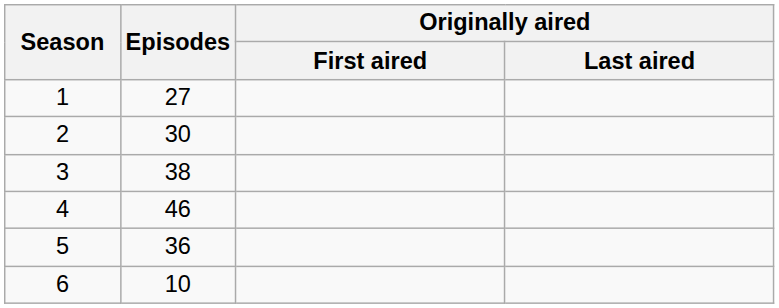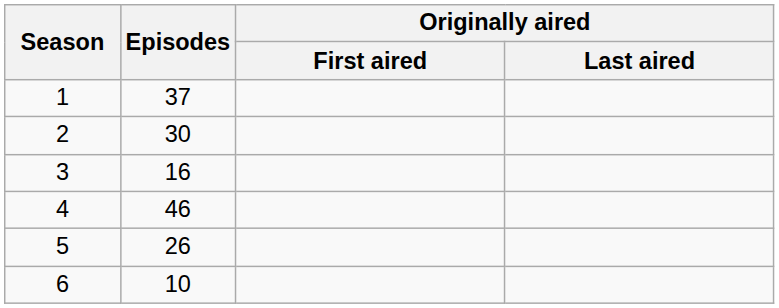 <table class="wikitable plainrowheaders" style="text-align:center;">
 <tr>
 <th rowspan="2" scope="col" style="width:15%;">Season</th>
 <th rowspan="2" scope="col" style="width:15%;">Episodes</th>
 <th colspan="2" scope="col" style="width:70%;">Originally aired</th>
 </tr>
 <tr>
 <th scope="col" style="width:35%;">First aired</th>
 <th scope="col" style="width:35%;">Last aired</th>
 </tr>
 <tr>
 <td>1</td>
-<td>27</td>
+<td>37</td>
 <td></td>
 <td></td>
 </tr>
 <tr>
 <td>2</td>
 <td>30</td>
 <td></td>
 <td></td>
 </tr>
 <tr>
 <td>3</td>
-<td>38</td>
+<td>16</td>
 <td></td>
 <td></td>
 </tr>
 <tr>
 <td>4</td>
 <td>46</td>
 <td></td>
 <td></td>
 </tr>
 <tr>
 <td>5</td>
-<td>36</td>
+<td>26</td>
 <td></td>
 <td></td>
 </tr>
 <tr>
 <td>6</td>
 <td>10</td>
 <td></td>
 <td></td>
 </tr>
 </table>
